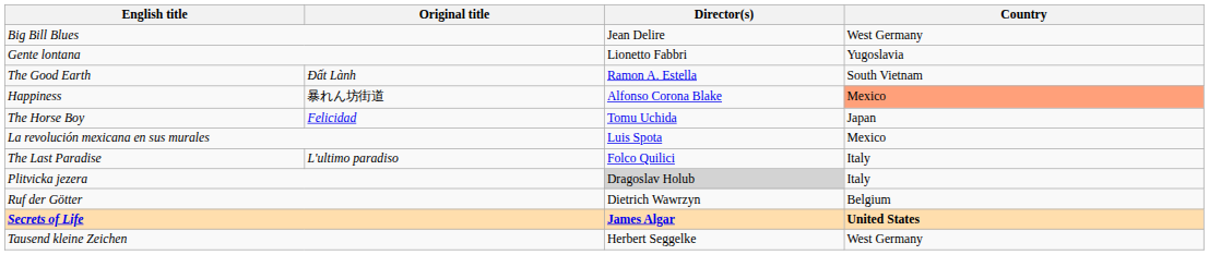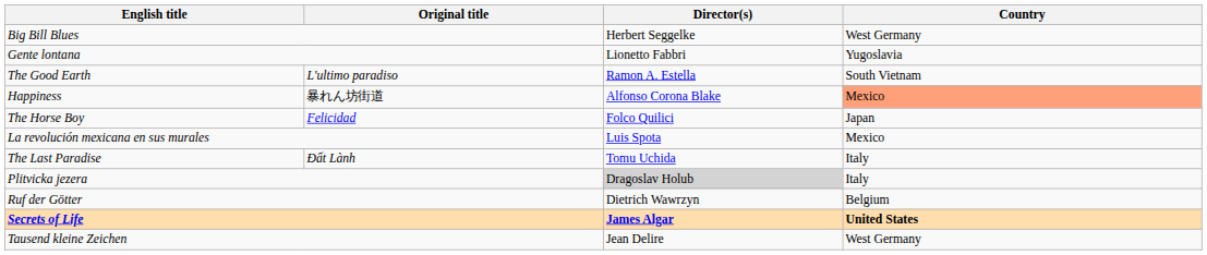 <table class="wikitable" width="95%" cellpadding="5">
 <tr>
 <th width="25%">English title</th>
 <th width="25%">Original title</th>
 <th width="20%">Director(s)</th>
 <th width="30%">Country</th>
 </tr>
 <tr>
 <td colspan="2"><em>Big Bill Blues</em></td>
-<td>Jean Delire</td>
+<td>Herbert Seggelke</td>
 <td>West Germany</td>
 </tr>
 <tr>
 <td colspan="2"><em>Gente lontana</em></td>
 <td>Lionetto Fabbri</td>
 <td>Yugoslavia</td>
 </tr>
 <tr>
 <td><em>The Good Earth</em></td>
-<td><em>Đất Lành</em></td>
+<td><em>L'ultimo paradiso</em></td>
 <td><a href='#'>Ramon A. Estella</a></td>
 <td>South Vietnam</td>
 </tr>
 <tr>
 <td><em>Happiness</em></td>
 <td>暴れん坊街道</td>
 <td><a href='#'>Alfonso Corona Blake</a></td>
 <td style="background: lightsalmon;">Mexico</td>
 </tr>
 <tr>
 <td><em>The Horse Boy</em></td>
 <td><em><a href='#'>Felicidad</a></em></td>
-<td><a href='#'>Tomu Uchida</a></td>
+<td><a href='#'>Folco Quilici</a></td>
 <td>Japan</td>
 </tr>
 <tr>
 <td colspan="2"><em>La revolución mexicana en sus murales</em></td>
 <td><a href='#'>Luis Spota</a></td>
 <td>Mexico</td>
 </tr>
 <tr>
 <td><em>The Last Paradise</em></td>
-<td><em>L'ultimo paradiso</em></td>
-<td><a href='#'>Folco Quilici</a></td>
+<td><em>Đất Lành</em></td>
+<td><a href='#'>Tomu Uchida</a></td>
 <td>Italy</td>
 </tr>
 <tr>
 <td colspan="2"><em>Plitvicka jezera</em></td>
 <td style="background: lightgrey;">Dragoslav Holub</td>
 <td>Italy</td>
 </tr>
 <tr>
 <td colspan="2"><em>Ruf der Götter</em></td>
 <td>Dietrich Wawrzyn</td>
 <td>Belgium</td>
 </tr>
 <tr style="background:#FFDEAD;">
 <td colspan="2"><strong><em><a href='#'>Secrets of Life</a></em></strong></td>
 <td><strong><a href='#'>James Algar</a></strong></td>
 <td><strong>United States</strong></td>
 </tr>
 <tr>
 <td colspan="2"><em>Tausend kleine Zeichen</em></td>
-<td>Herbert Seggelke</td>
+<td>Jean Delire</td>
 <td>West Germany</td>
 </tr>
 </table>
